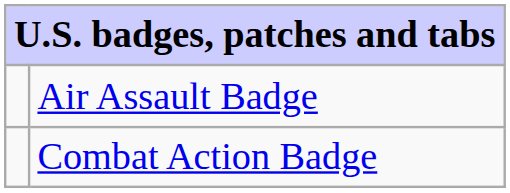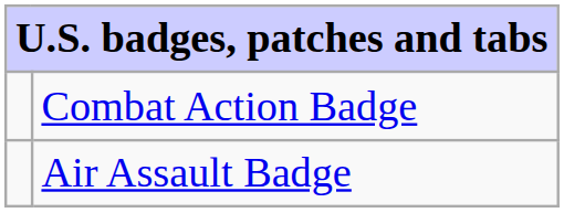 <table class="wikitable">
 <tr style="background:#ccccff;" align=center>
 <td colspan=2><strong>U.S. badges, patches and tabs</strong></td>
 </tr>
 <tr>
 <td align=center></td>
-<td><a href='#'>Air Assault Badge</a></td>
+<td><a href='#'>Combat Action Badge</a></td>
 </tr>
 <tr>
 <td align=center></td>
-<td><a href='#'>Combat Action Badge</a></td>
+<td><a href='#'>Air Assault Badge</a></td>
 </tr>
 </table>
